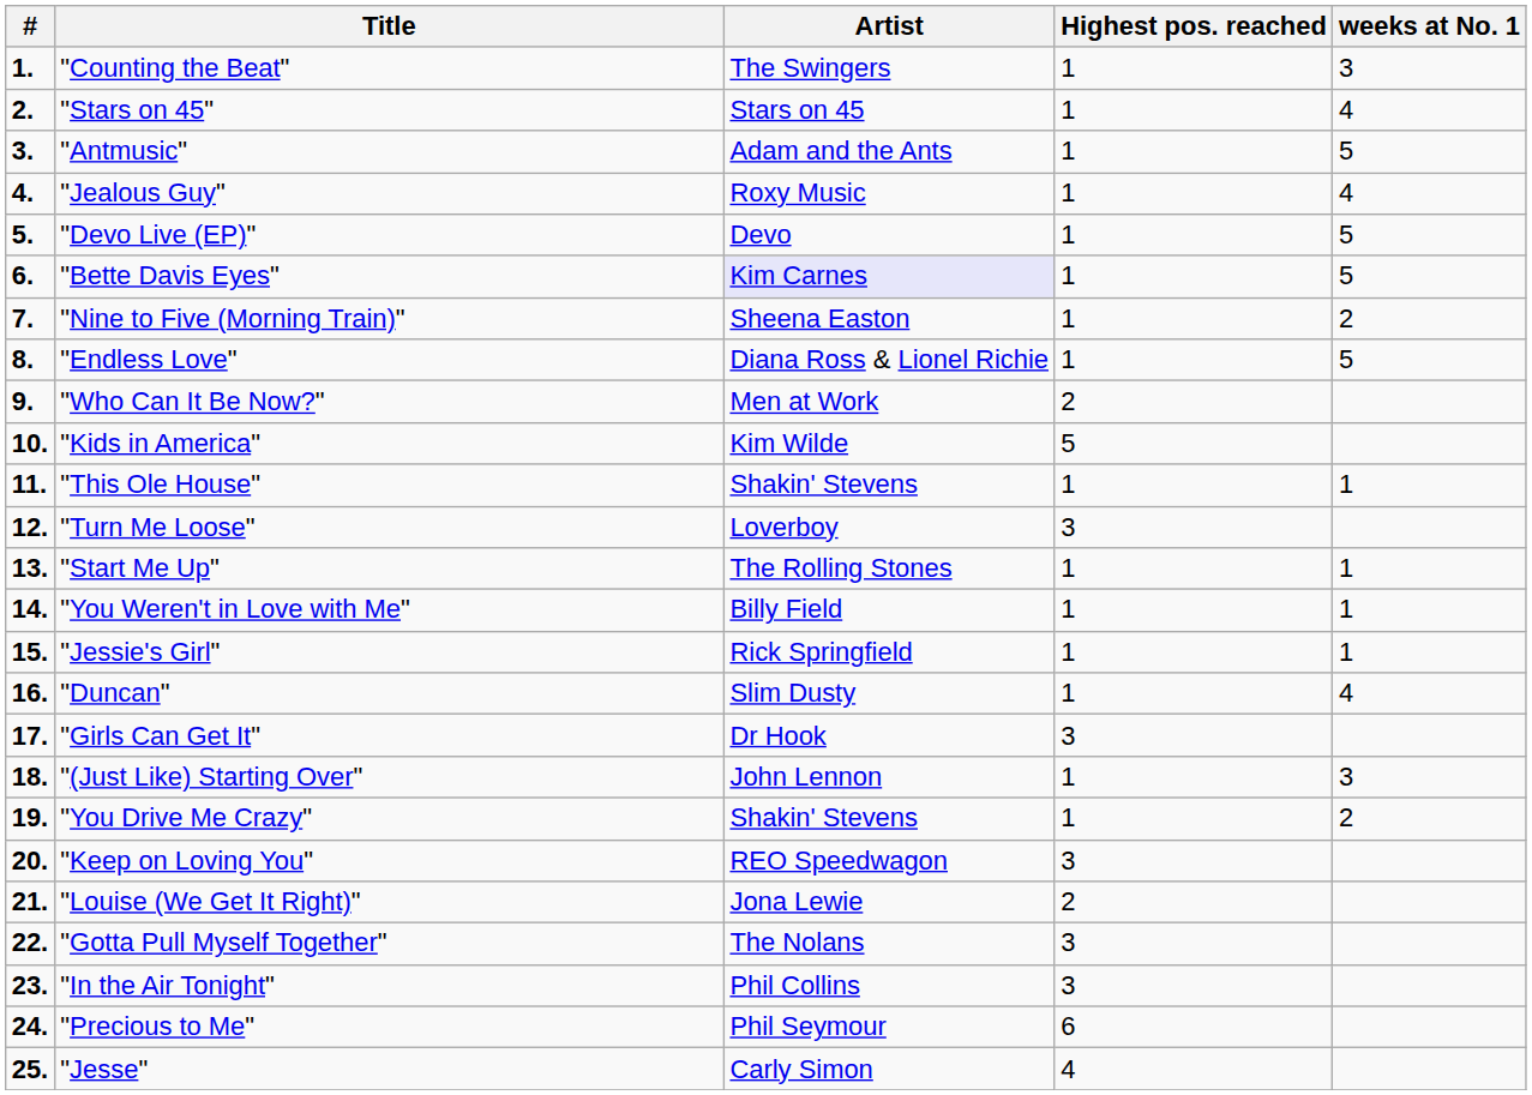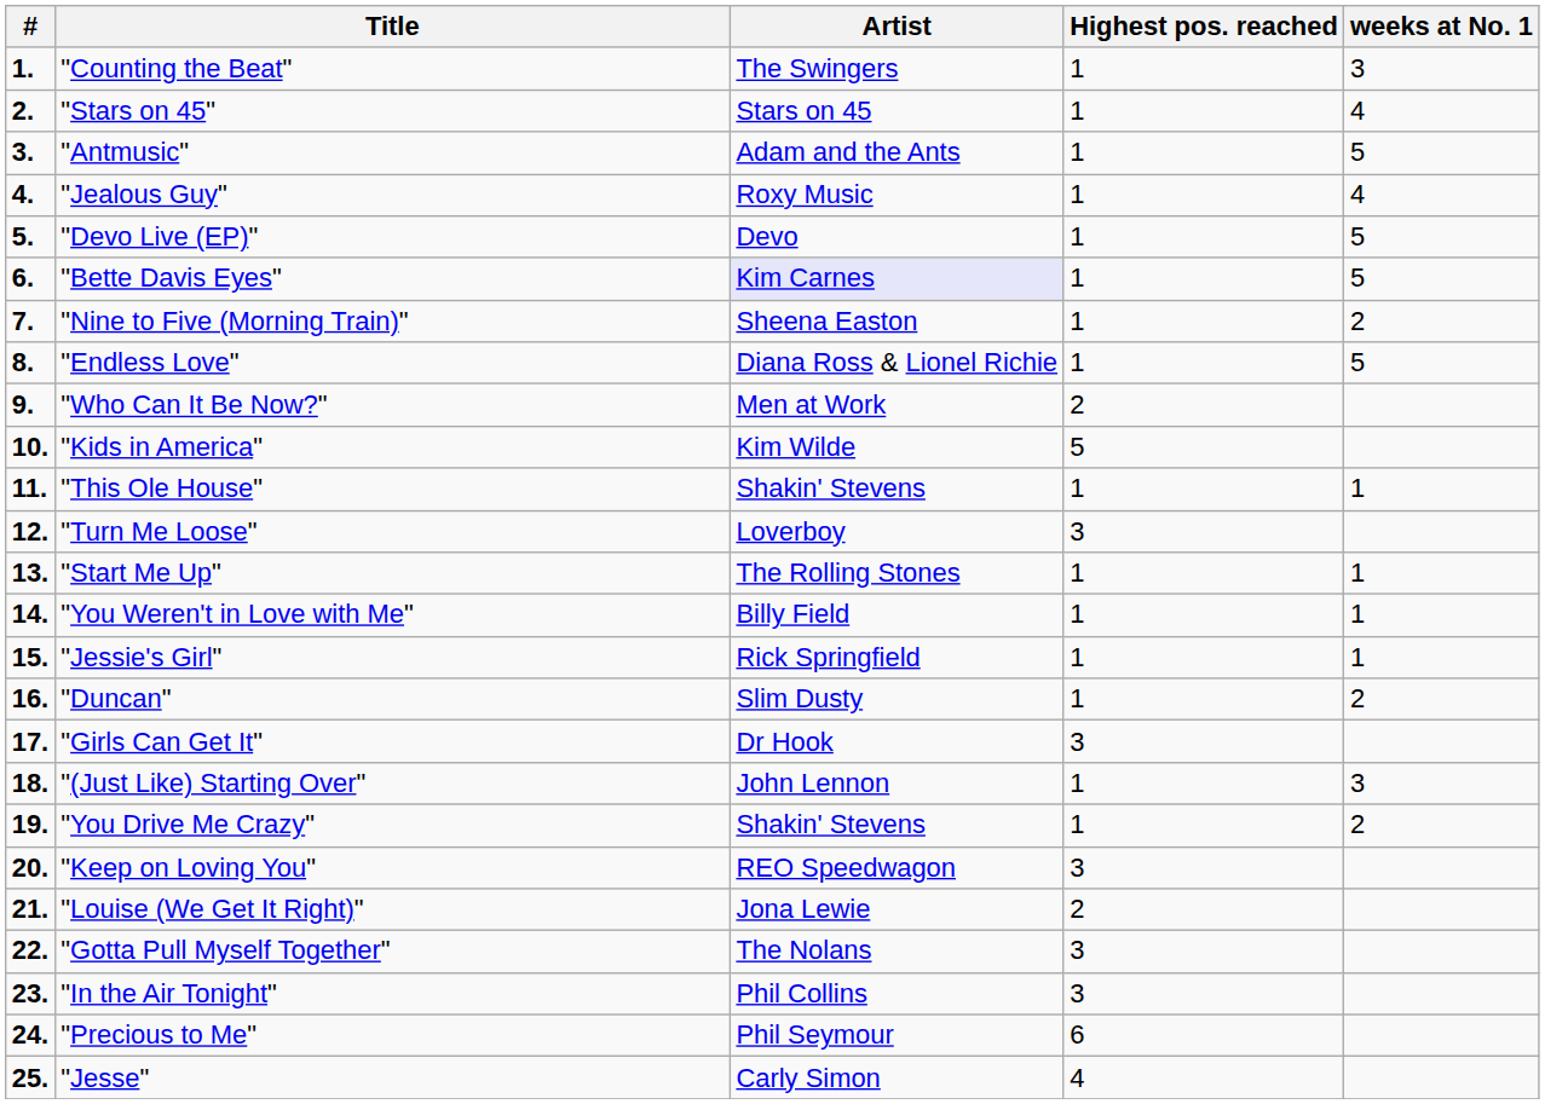 <table class="wikitable sortable">
 <tr>
 <th>#</th>
 <th width="400">Title</th>
 <th>Artist</th>
 <th>Highest pos. reached</th>
 <th>weeks at No. 1</th>
 </tr>
 <tr>
 <td><strong>1.</strong></td>
 <td>"<a href='#'>Counting the Beat</a>"</td>
 <td><a href='#'>The Swingers</a></td>
 <td>1</td>
 <td>3</td>
 </tr>
 <tr>
 <td><strong>2.</strong></td>
 <td>"<a href='#'>Stars on 45</a>"</td>
 <td><a href='#'>Stars on 45</a></td>
 <td>1</td>
 <td>4</td>
 </tr>
 <tr>
 <td><strong>3.</strong></td>
 <td>"<a href='#'>Antmusic</a>"</td>
 <td><a href='#'>Adam and the Ants</a></td>
 <td>1</td>
 <td>5</td>
 </tr>
 <tr>
 <td><strong>4.</strong></td>
 <td>"<a href='#'>Jealous Guy</a>"</td>
 <td><a href='#'>Roxy Music</a></td>
 <td>1</td>
 <td>4</td>
 </tr>
 <tr>
 <td><strong>5.</strong></td>
 <td>"<a href='#'>Devo Live (EP)</a>"</td>
 <td><a href='#'>Devo</a></td>
 <td>1</td>
 <td>5</td>
 </tr>
 <tr>
 <td><strong>6.</strong></td>
 <td>"<a href='#'>Bette Davis Eyes</a>"</td>
 <td style="background: lavender;"><a href='#'>Kim Carnes</a></td>
 <td>1</td>
 <td>5</td>
 </tr>
 <tr>
 <td><strong>7.</strong></td>
 <td>"<a href='#'>Nine to Five (Morning Train)</a>"</td>
 <td><a href='#'>Sheena Easton</a></td>
 <td>1</td>
 <td>2</td>
 </tr>
 <tr>
 <td><strong>8.</strong></td>
 <td>"<a href='#'>Endless Love</a>"</td>
 <td><a href='#'>Diana Ross</a> & <a href='#'>Lionel Richie</a></td>
 <td>1</td>
 <td>5</td>
 </tr>
 <tr>
 <td><strong>9.</strong></td>
 <td>"<a href='#'>Who Can It Be Now?</a>"</td>
 <td><a href='#'>Men at Work</a></td>
 <td>2</td>
 <td></td>
 </tr>
 <tr>
 <td><strong>10.</strong></td>
 <td>"<a href='#'>Kids in America</a>"</td>
 <td><a href='#'>Kim Wilde</a></td>
 <td>5</td>
 <td></td>
 </tr>
 <tr>
 <td><strong>11.</strong></td>
 <td>"<a href='#'>This Ole House</a>"</td>
 <td><a href='#'>Shakin' Stevens</a></td>
 <td>1</td>
 <td>1</td>
 </tr>
 <tr>
 <td><strong>12.</strong></td>
 <td>"<a href='#'>Turn Me Loose</a>"</td>
 <td><a href='#'>Loverboy</a></td>
 <td>3</td>
 <td></td>
 </tr>
 <tr>
 <td><strong>13.</strong></td>
 <td>"<a href='#'>Start Me Up</a>"</td>
 <td><a href='#'>The Rolling Stones</a></td>
 <td>1</td>
 <td>1</td>
 </tr>
 <tr>
 <td><strong>14.</strong></td>
 <td>"<a href='#'>You Weren't in Love with Me</a>"</td>
 <td><a href='#'>Billy Field</a></td>
 <td>1</td>
 <td>1</td>
 </tr>
 <tr>
 <td><strong>15.</strong></td>
 <td>"<a href='#'>Jessie's Girl</a>"</td>
 <td><a href='#'>Rick Springfield</a></td>
 <td>1</td>
 <td>1</td>
 </tr>
 <tr>
 <td><strong>16.</strong></td>
 <td>"<a href='#'>Duncan</a>"</td>
 <td><a href='#'>Slim Dusty</a></td>
 <td>1</td>
-<td>4</td>
+<td>2</td>
 </tr>
 <tr>
 <td><strong>17.</strong></td>
 <td>"<a href='#'>Girls Can Get It</a>"</td>
 <td><a href='#'>Dr Hook</a></td>
 <td>3</td>
 <td></td>
 </tr>
 <tr>
 <td><strong>18.</strong></td>
 <td>"<a href='#'>(Just Like) Starting Over</a>"</td>
 <td><a href='#'>John Lennon</a></td>
 <td>1</td>
 <td>3</td>
 </tr>
 <tr>
 <td><strong>19.</strong></td>
 <td>"<a href='#'>You Drive Me Crazy</a>"</td>
 <td><a href='#'>Shakin' Stevens</a></td>
 <td>1</td>
 <td>2</td>
 </tr>
 <tr>
 <td><strong>20.</strong></td>
 <td>"<a href='#'>Keep on Loving You</a>"</td>
 <td><a href='#'>REO Speedwagon</a></td>
 <td>3</td>
 <td></td>
 </tr>
 <tr>
 <td><strong>21.</strong></td>
 <td>"<a href='#'>Louise (We Get It Right)</a>"</td>
 <td><a href='#'>Jona Lewie</a></td>
 <td>2</td>
 <td></td>
 </tr>
 <tr>
 <td><strong>22.</strong></td>
 <td>"<a href='#'>Gotta Pull Myself Together</a>"</td>
 <td><a href='#'>The Nolans</a></td>
 <td>3</td>
 <td></td>
 </tr>
 <tr>
 <td><strong>23.</strong></td>
 <td>"<a href='#'>In the Air Tonight</a>"</td>
 <td><a href='#'>Phil Collins</a></td>
 <td>3</td>
 <td></td>
 </tr>
 <tr>
 <td><strong>24.</strong></td>
 <td>"<a href='#'>Precious to Me</a>"</td>
 <td><a href='#'>Phil Seymour</a></td>
 <td>6</td>
 <td></td>
 </tr>
 <tr>
 <td><strong>25.</strong></td>
 <td>"<a href='#'>Jesse</a>"</td>
 <td><a href='#'>Carly Simon</a></td>
 <td>4</td>
 <td></td>
 </tr>
 </table>
